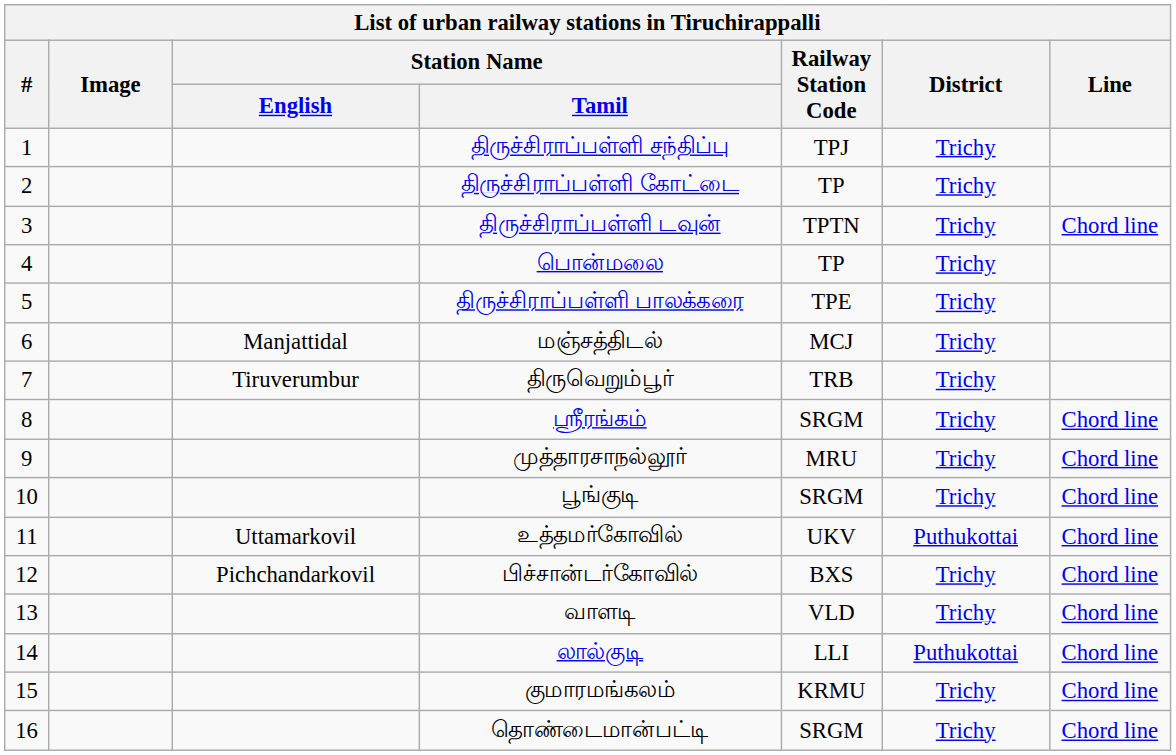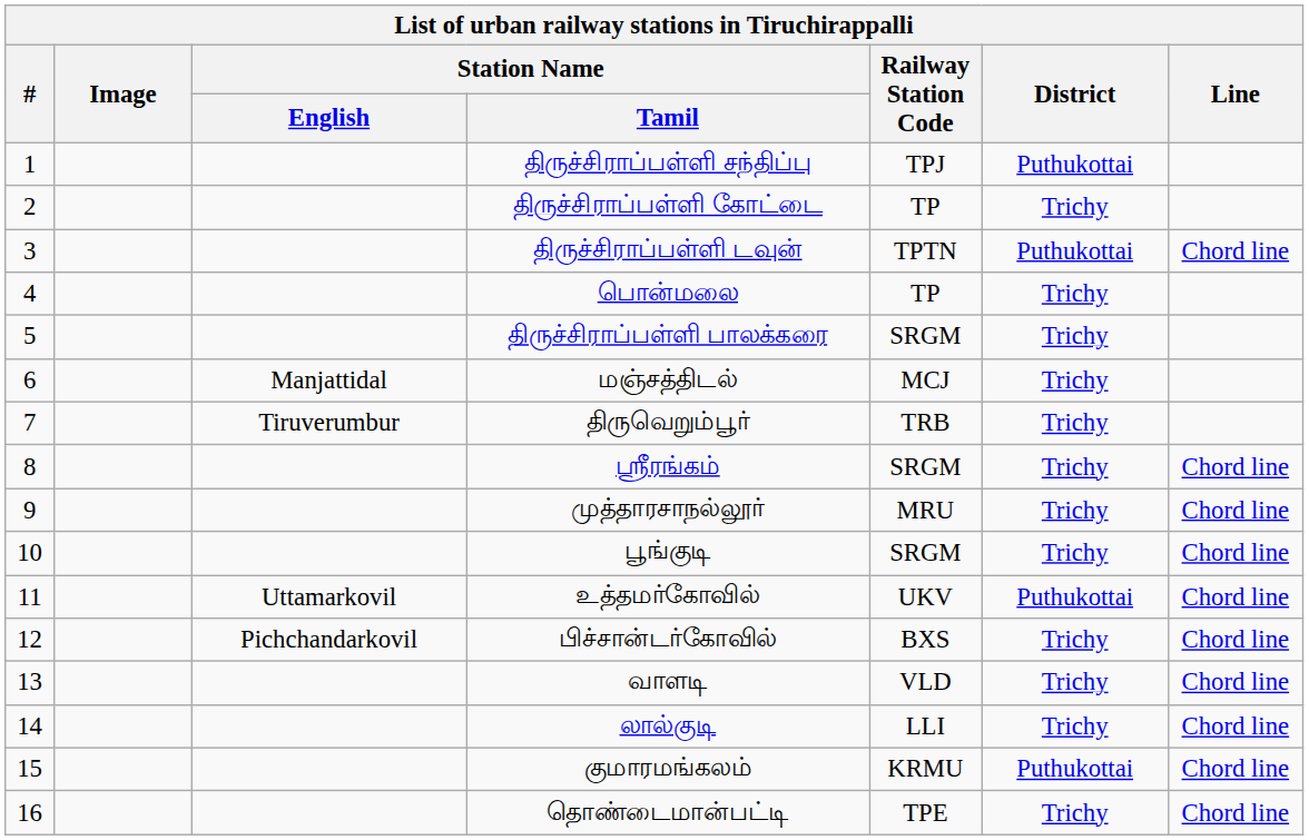 <table class="wikitable"  style="text-align:center; width:65%;">
 <tr>
 <th colspan="12"><span><strong>List of urban railway stations in Tiruchirappalli</strong></span></th>
 </tr>
 <tr>
 <th style="width:1%;" rowspan="2">#</th>
 <th style="width:5%;" rowspan="2">Image</th>
 <th style="width:20%;" colspan="2">Station Name</th>
 <th style="width:1%;" rowspan="2">Railway Station Code</th>
 <th style="width:5%;" rowspan="2">District</th>
 <th style="width:5%;" rowspan="2">Line</th>
 </tr>
 <tr>
 <th><a href='#'>English</a></th>
 <th><a href='#'>Tamil</a></th>
 </tr>
 <tr>
 <td>1</td>
 <td></td>
 <td></td>
 <td><a href='#'>திருச்சிராப்பள்ளி சந்திப்பு</a></td>
 <td>TPJ</td>
-<td><a href='#'>Trichy</a></td>
+<td><a href='#'>Puthukottai</a></td>
 <td></td>
 </tr>
 <tr>
 <td>2</td>
 <td></td>
 <td></td>
 <td><a href='#'>திருச்சிராப்பள்ளி கோட்டை</a></td>
 <td>TP</td>
 <td><a href='#'>Trichy</a></td>
 <td></td>
 </tr>
 <tr>
 <td>3</td>
 <td></td>
 <td></td>
 <td><a href='#'>திருச்சிராப்பள்ளி டவுன்</a></td>
 <td>TPTN</td>
-<td><a href='#'>Trichy</a></td>
+<td><a href='#'>Puthukottai</a></td>
 <td><a href='#'>Chord line</a></td>
 </tr>
 <tr>
 <td>4</td>
 <td></td>
 <td></td>
 <td><a href='#'>பொன்மலை</a></td>
 <td>TP</td>
 <td><a href='#'>Trichy</a></td>
 <td></td>
 </tr>
 <tr>
 <td>5</td>
 <td></td>
 <td></td>
 <td><a href='#'>திருச்சிராப்பள்ளி பாலக்கரை</a></td>
-<td>TPE</td>
+<td>SRGM</td>
 <td><a href='#'>Trichy</a></td>
 <td></td>
 </tr>
 <tr>
 <td>6</td>
 <td></td>
 <td>Manjattidal</td>
 <td>மஞ்சத்திடல்</td>
 <td>MCJ</td>
 <td><a href='#'>Trichy</a></td>
 <td></td>
 </tr>
 <tr>
 <td>7</td>
 <td></td>
 <td>Tiruverumbur</td>
 <td>திருவெறும்பூர்</td>
 <td>TRB</td>
 <td><a href='#'>Trichy</a></td>
 <td></td>
 </tr>
 <tr>
 <td>8</td>
 <td></td>
 <td></td>
 <td><a href='#'>ஸ்ரீரங்கம்</a></td>
 <td>SRGM</td>
 <td><a href='#'>Trichy</a></td>
 <td><a href='#'>Chord line</a></td>
 </tr>
 <tr>
 <td>9</td>
 <td></td>
 <td></td>
 <td>முத்தாரசாநல்லூர்</td>
 <td>MRU</td>
 <td><a href='#'>Trichy</a></td>
 <td><a href='#'>Chord line</a></td>
 </tr>
 <tr>
 <td>10</td>
 <td></td>
 <td></td>
 <td>பூங்குடி</td>
 <td>SRGM</td>
 <td><a href='#'>Trichy</a></td>
 <td><a href='#'>Chord line</a></td>
 </tr>
 <tr>
 <td>11</td>
 <td></td>
 <td>Uttamarkovil</td>
 <td>உத்தமர்கோவில்</td>
 <td>UKV</td>
 <td><a href='#'>Puthukottai</a></td>
 <td><a href='#'>Chord line</a></td>
 </tr>
 <tr>
 <td>12</td>
 <td></td>
 <td>Pichchandarkovil</td>
 <td>பிச்சான்டர்கோவில்</td>
 <td>BXS</td>
 <td><a href='#'>Trichy</a></td>
 <td><a href='#'>Chord line</a></td>
 </tr>
 <tr>
 <td>13</td>
 <td></td>
 <td></td>
 <td>வாளடி</td>
 <td>VLD</td>
 <td><a href='#'>Trichy</a></td>
 <td><a href='#'>Chord line</a></td>
 </tr>
 <tr>
 <td>14</td>
 <td></td>
 <td></td>
 <td><a href='#'>லால்குடி</a></td>
 <td>LLI</td>
-<td><a href='#'>Puthukottai</a></td>
+<td><a href='#'>Trichy</a></td>
 <td><a href='#'>Chord line</a></td>
 </tr>
 <tr>
 <td>15</td>
 <td></td>
 <td></td>
 <td>குமாரமங்கலம்</td>
 <td>KRMU</td>
-<td><a href='#'>Trichy</a></td>
+<td><a href='#'>Puthukottai</a></td>
 <td><a href='#'>Chord line</a></td>
 </tr>
 <tr>
 <td>16</td>
 <td></td>
 <td></td>
 <td>தொண்டைமான்பட்டி</td>
-<td>SRGM</td>
+<td>TPE</td>
 <td><a href='#'>Trichy</a></td>
 <td><a href='#'>Chord line</a></td>
 </tr>
 </table>
